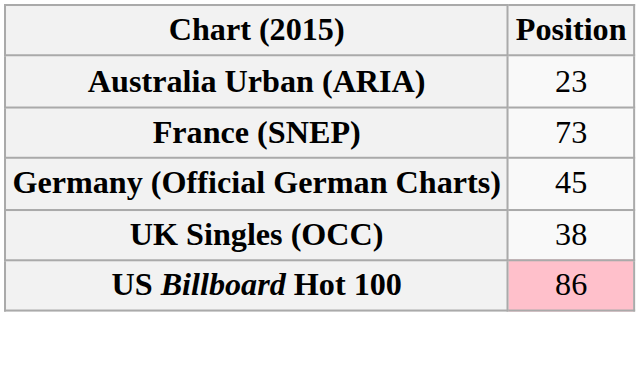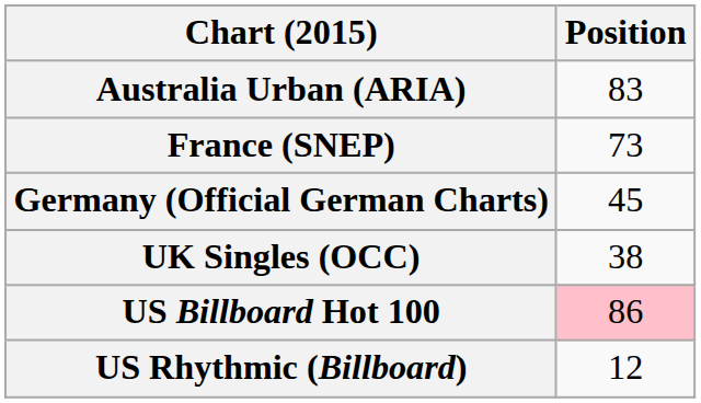 <table class="wikitable sortable plainrowheaders" style="text-align:center">
 <tr>
 <th scope="col">Chart (2015)</th>
 <th scope="col">Position</th>
 </tr>
 <tr>
 <th scope="row">Australia Urban (ARIA)</th>
-<td>23</td>
+<td>83</td>
 </tr>
 <tr>
 <th scope="row">France (SNEP)</th>
 <td>73</td>
 </tr>
 <tr>
 <th scope="row">Germany (Official German Charts)</th>
 <td>45</td>
 </tr>
 <tr>
 <th scope="row">UK Singles (OCC)</th>
 <td>38</td>
 </tr>
 <tr>
 <th scope="row">US <em>Billboard</em> Hot 100</th>
 <td style="background: pink;">86</td>
 </tr>
+<tr>
+<th scope="row">US Rhythmic (<em>Billboard</em>)</th>
+<td>12</td>
+</tr>
 </table>
